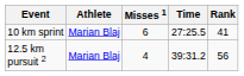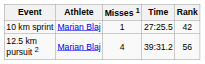 <table class="wikitable" style="font-size:90%">
 <tr>
 <th>Event</th>
 <th>Athlete</th>
 <th>Misses <sup>1</sup></th>
 <th>Time</th>
 <th>Rank</th>
 </tr>
 <tr>
 <td>10 km sprint</td>
 <td><a href='#'>Marian Blaj</a></td>
-<td align="center">6</td>
+<td align="center">1</td>
 <td align="center">27:25.5</td>
-<td align="center">41</td>
+<td align="center">42</td>
 </tr>
 <tr>
 <td>12.5 km <br> pursuit <sup>2</sup></td>
 <td><a href='#'>Marian Blaj</a></td>
 <td align="center">4</td>
 <td align="center">39:31.2</td>
 <td align="center">56</td>
 </tr>
 </table>
